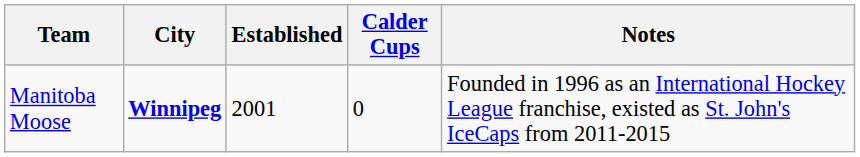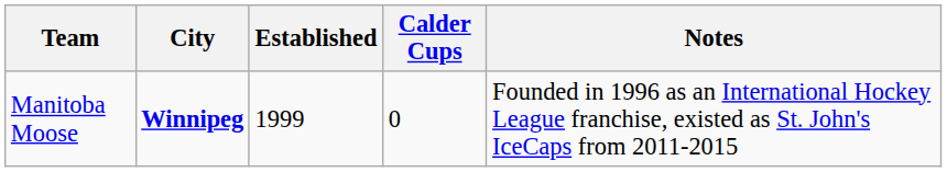 <table class="wikitable">
 <tr>
 <th>Team</th>
 <th>City</th>
 <th>Established</th>
 <th><a href='#'>Calder Cups</a></th>
 <th>Notes</th>
 </tr>
 <tr>
 <td><a href='#'>Manitoba Moose</a></td>
 <td><strong><a href='#'>Winnipeg</a></strong></td>
-<td>2001</td>
+<td>1999</td>
 <td>0</td>
 <td>Founded in 1996 as an <a href='#'>International Hockey League</a> franchise, existed as <a href='#'>St. John's IceCaps</a> from 2011-2015</td>
 </tr>
 </table>
